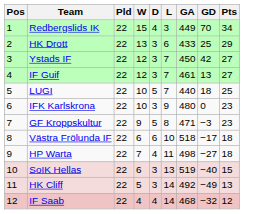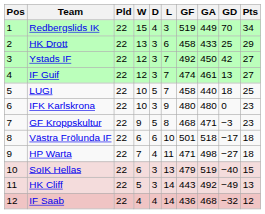 <table class="wikitable">
 <tr>
 <th><span>Pos</span></th>
 <th>Team</th>
 <th><span>Pld</span></th>
 <th><span>W</span></th>
 <th><span>D</span></th>
 <th><span>L</span></th>
+<th><span>GF</span></th>
 <th><span>GA</span></th>
 <th><span>GD</span></th>
 <th><span>Pts</span></th>
 </tr>
 <tr style="background:#bbffbb">
 <td>1</td>
 <td><a href='#'>Redbergslids IK</a></td>
 <td>22</td>
 <td>15</td>
 <td>4</td>
 <td>3</td>
+<td>519</td>
 <td>449</td>
 <td>70</td>
 <td>34</td>
 </tr>
 <tr style="background:#bbffbb">
 <td>2</td>
 <td><a href='#'>HK Drott</a></td>
 <td>22</td>
 <td>13</td>
 <td>3</td>
 <td>6</td>
+<td>458</td>
 <td>433</td>
 <td>25</td>
 <td>29</td>
 </tr>
 <tr style="background:#bbffbb">
 <td>3</td>
 <td><a href='#'>Ystads IF</a></td>
 <td>22</td>
 <td>12</td>
 <td>3</td>
 <td>7</td>
+<td>492</td>
 <td>450</td>
 <td>42</td>
 <td>27</td>
 </tr>
 <tr style="background:#bbffbb">
 <td>4</td>
 <td><a href='#'>IF Guif</a></td>
 <td>22</td>
 <td>12</td>
 <td>3</td>
 <td>7</td>
+<td>474</td>
 <td>461</td>
 <td>13</td>
 <td>27</td>
 </tr>
 <tr>
 <td>5</td>
 <td><a href='#'>LUGI</a></td>
 <td>22</td>
 <td>10</td>
 <td>5</td>
 <td>7</td>
+<td>458</td>
 <td>440</td>
 <td>18</td>
 <td>25</td>
 </tr>
 <tr>
 <td>6</td>
 <td><a href='#'>IFK Karlskrona</a></td>
 <td>22</td>
 <td>10</td>
 <td>3</td>
 <td>9</td>
 <td>480</td>
+<td>480</td>
 <td>0</td>
 <td>23</td>
 </tr>
 <tr>
 <td>7</td>
 <td><a href='#'>GF Kroppskultur</a></td>
 <td>22</td>
 <td>9</td>
 <td>5</td>
 <td>8</td>
+<td>468</td>
 <td>471</td>
 <td>−3</td>
 <td>23</td>
 </tr>
 <tr>
 <td>8</td>
 <td><a href='#'>Västra Frölunda IF</a></td>
 <td>22</td>
 <td>6</td>
 <td>6</td>
 <td>10</td>
+<td>501</td>
 <td>518</td>
 <td>−17</td>
 <td>18</td>
 </tr>
 <tr>
 <td>9</td>
 <td><a href='#'>HP Warta</a></td>
 <td>22</td>
 <td>7</td>
 <td>4</td>
 <td>11</td>
+<td>471</td>
 <td>498</td>
 <td>−27</td>
 <td>18</td>
 </tr>
 <tr align="left" style="background:#f4dcdc;">
 <td>10</td>
 <td><a href='#'>SoIK Hellas</a></td>
 <td>22</td>
 <td>6</td>
 <td>3</td>
 <td>13</td>
+<td>479</td>
 <td>519</td>
 <td>−40</td>
 <td>15</td>
 </tr>
 <tr align="left" style="background:#f4dcdc;">
 <td>11</td>
 <td><a href='#'>HK Cliff</a></td>
 <td>22</td>
 <td>5</td>
 <td>3</td>
 <td>14</td>
+<td>443</td>
 <td>492</td>
 <td>−49</td>
 <td>13</td>
 </tr>
 <tr align="left" style="background:#f0c4c4;">
 <td>12</td>
 <td><a href='#'>IF Saab</a></td>
 <td>22</td>
 <td>4</td>
 <td>4</td>
 <td>14</td>
+<td>436</td>
 <td>468</td>
 <td>−32</td>
 <td>12</td>
 </tr>
 </table>
